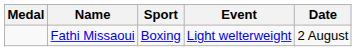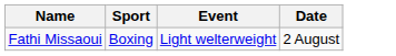 <table class="wikitable sortable"  style="font-size:95%">
 <tr>
-<th>Medal</th>
 <th>Name</th>
 <th>Sport</th>
 <th>Event</th>
 <th>Date</th>
 </tr>
 <tr align=left>
-<td></td>
 <td><a href='#'>Fathi Missaoui</a></td>
 <td><a href='#'>Boxing</a></td>
 <td><a href='#'>Light welterweight</a></td>
 <td>2 August</td>
 </tr>
 </table>
